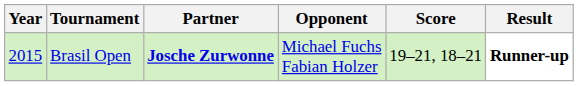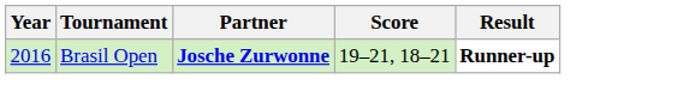 <table class="sortable wikitable" style="font-size: 90%;">
 <tr>
 <th>Year</th>
 <th>Tournament</th>
 <th>Partner</th>
-<th>Opponent</th>
 <th>Score</th>
 <th>Result</th>
 </tr>
 <tr style="background:#D4F1C5">
-<td align="center"><a href='#'>2015</a></td>
+<td align="center"><a href='#'>2016</a></td>
 <td align="left"><a href='#'>Brasil Open</a></td>
 <td align="left"><strong> <a href='#'>Josche Zurwonne</a></strong></td>
-<td align="left"> <a href='#'>Michael Fuchs</a><br> <a href='#'>Fabian Holzer</a></td>
 <td align="left">19–21, 18–21</td>
 <td style="text-align:left; background:white"> <strong>Runner-up</strong></td>
 </tr>
 </table>
